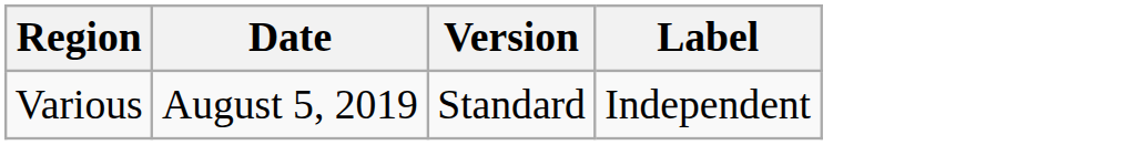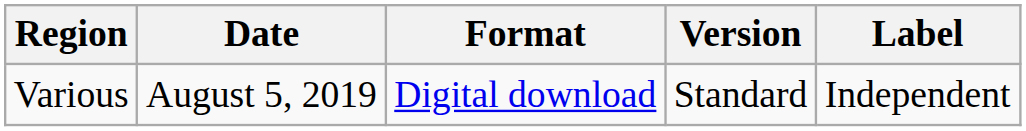 <table class="wikitable sortable">
 <tr>
 <th>Region</th>
 <th>Date</th>
+<th>Format</th>
 <th>Version</th>
 <th>Label</th>
 </tr>
 <tr>
 <td>Various</td>
 <td>August 5, 2019</td>
+<td><a href='#'>Digital download</a></td>
 <td>Standard</td>
 <td>Independent</td>
 </tr>
 </table>
